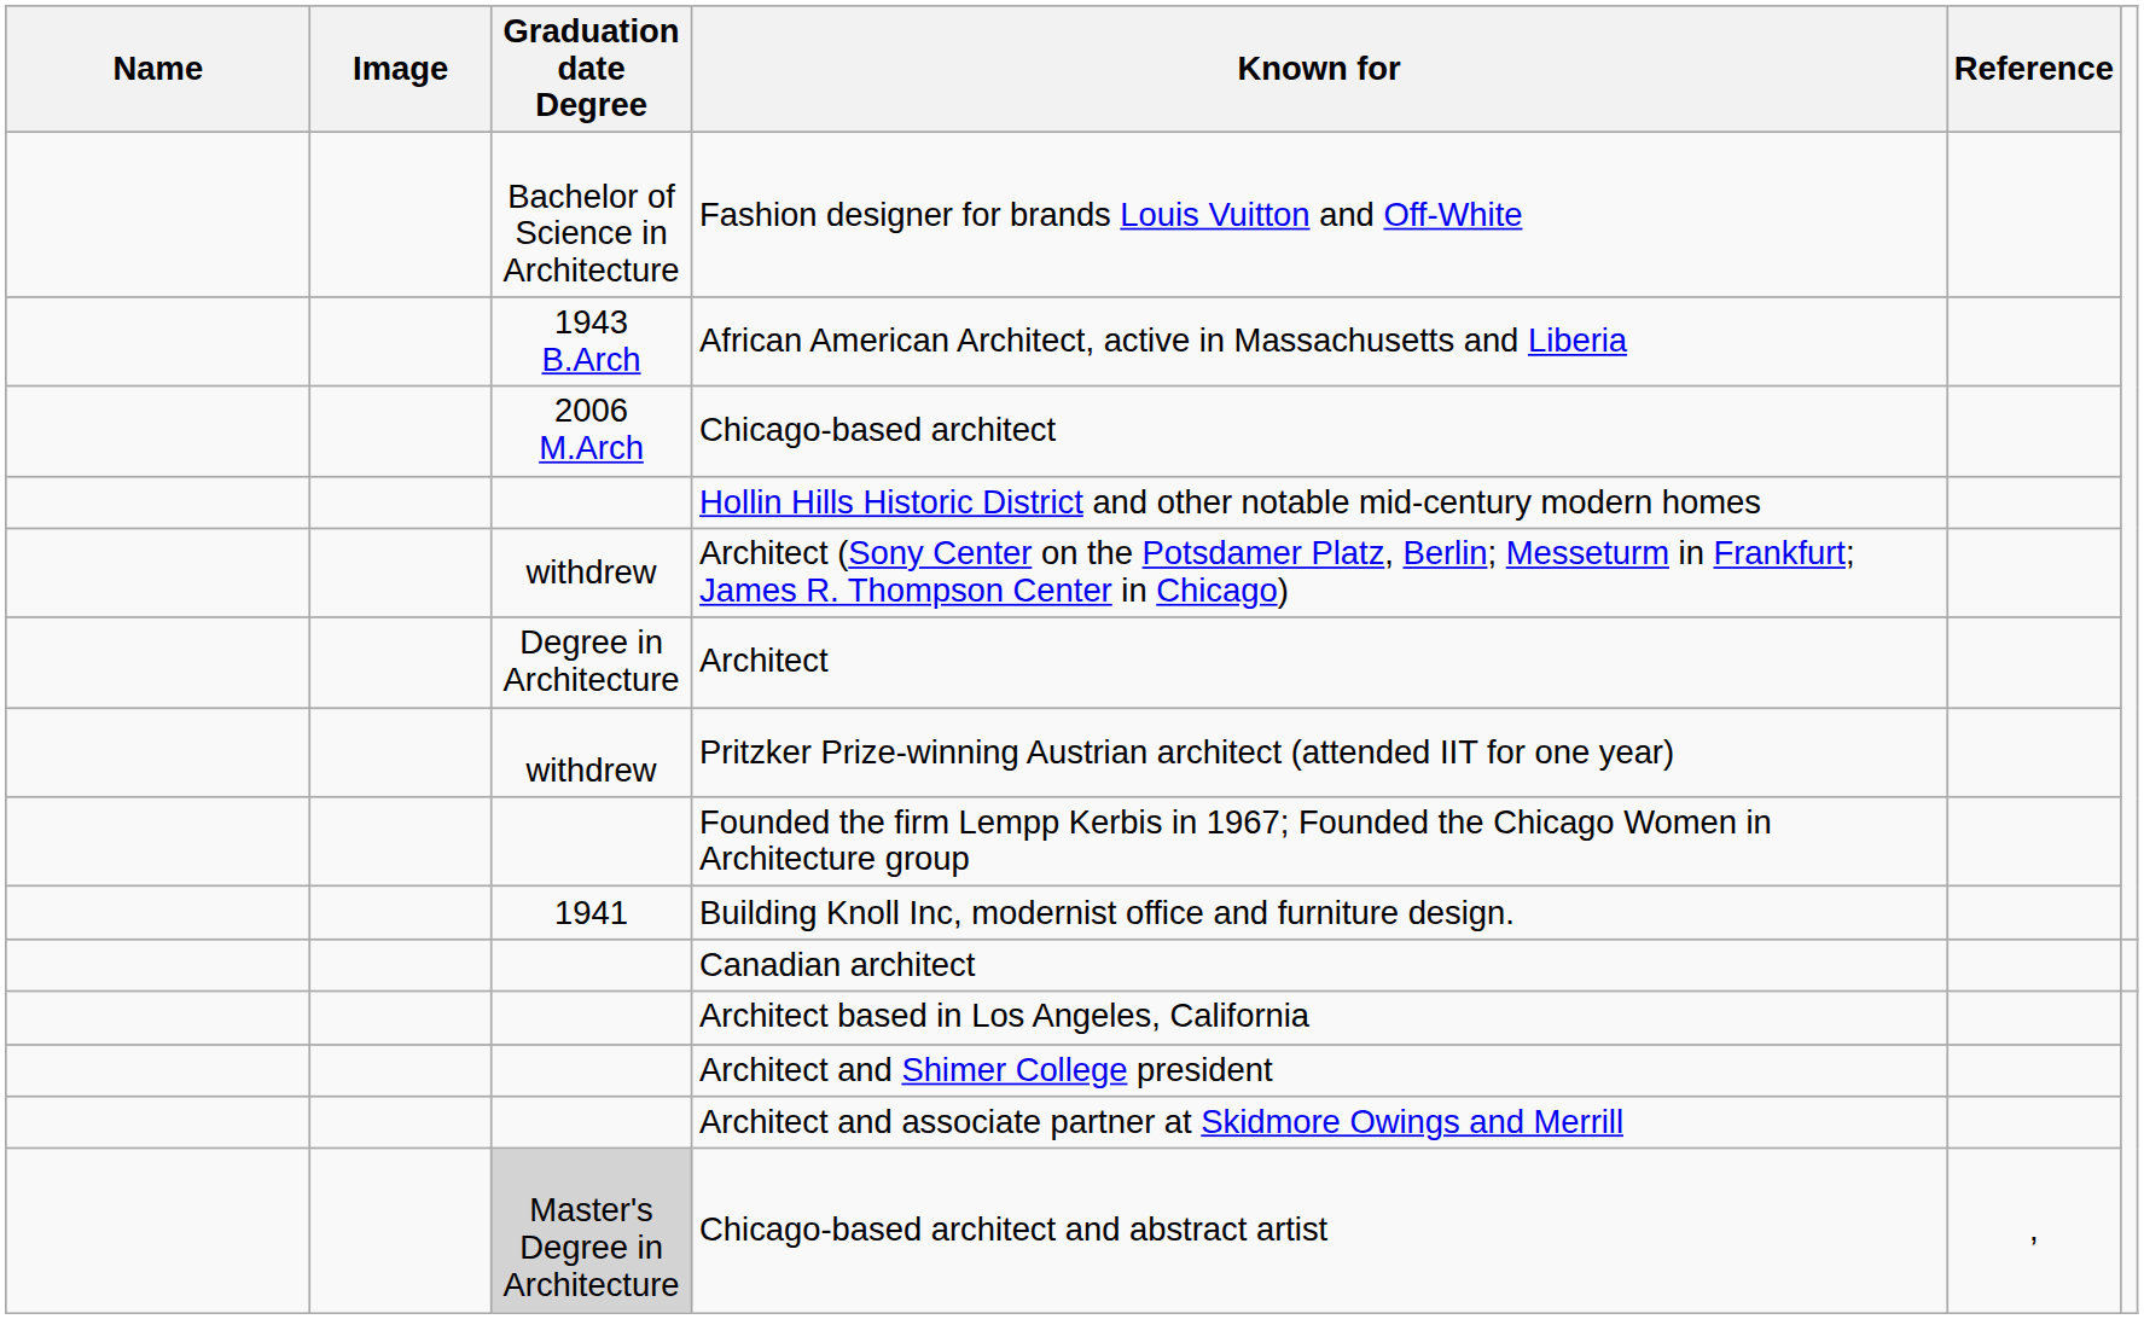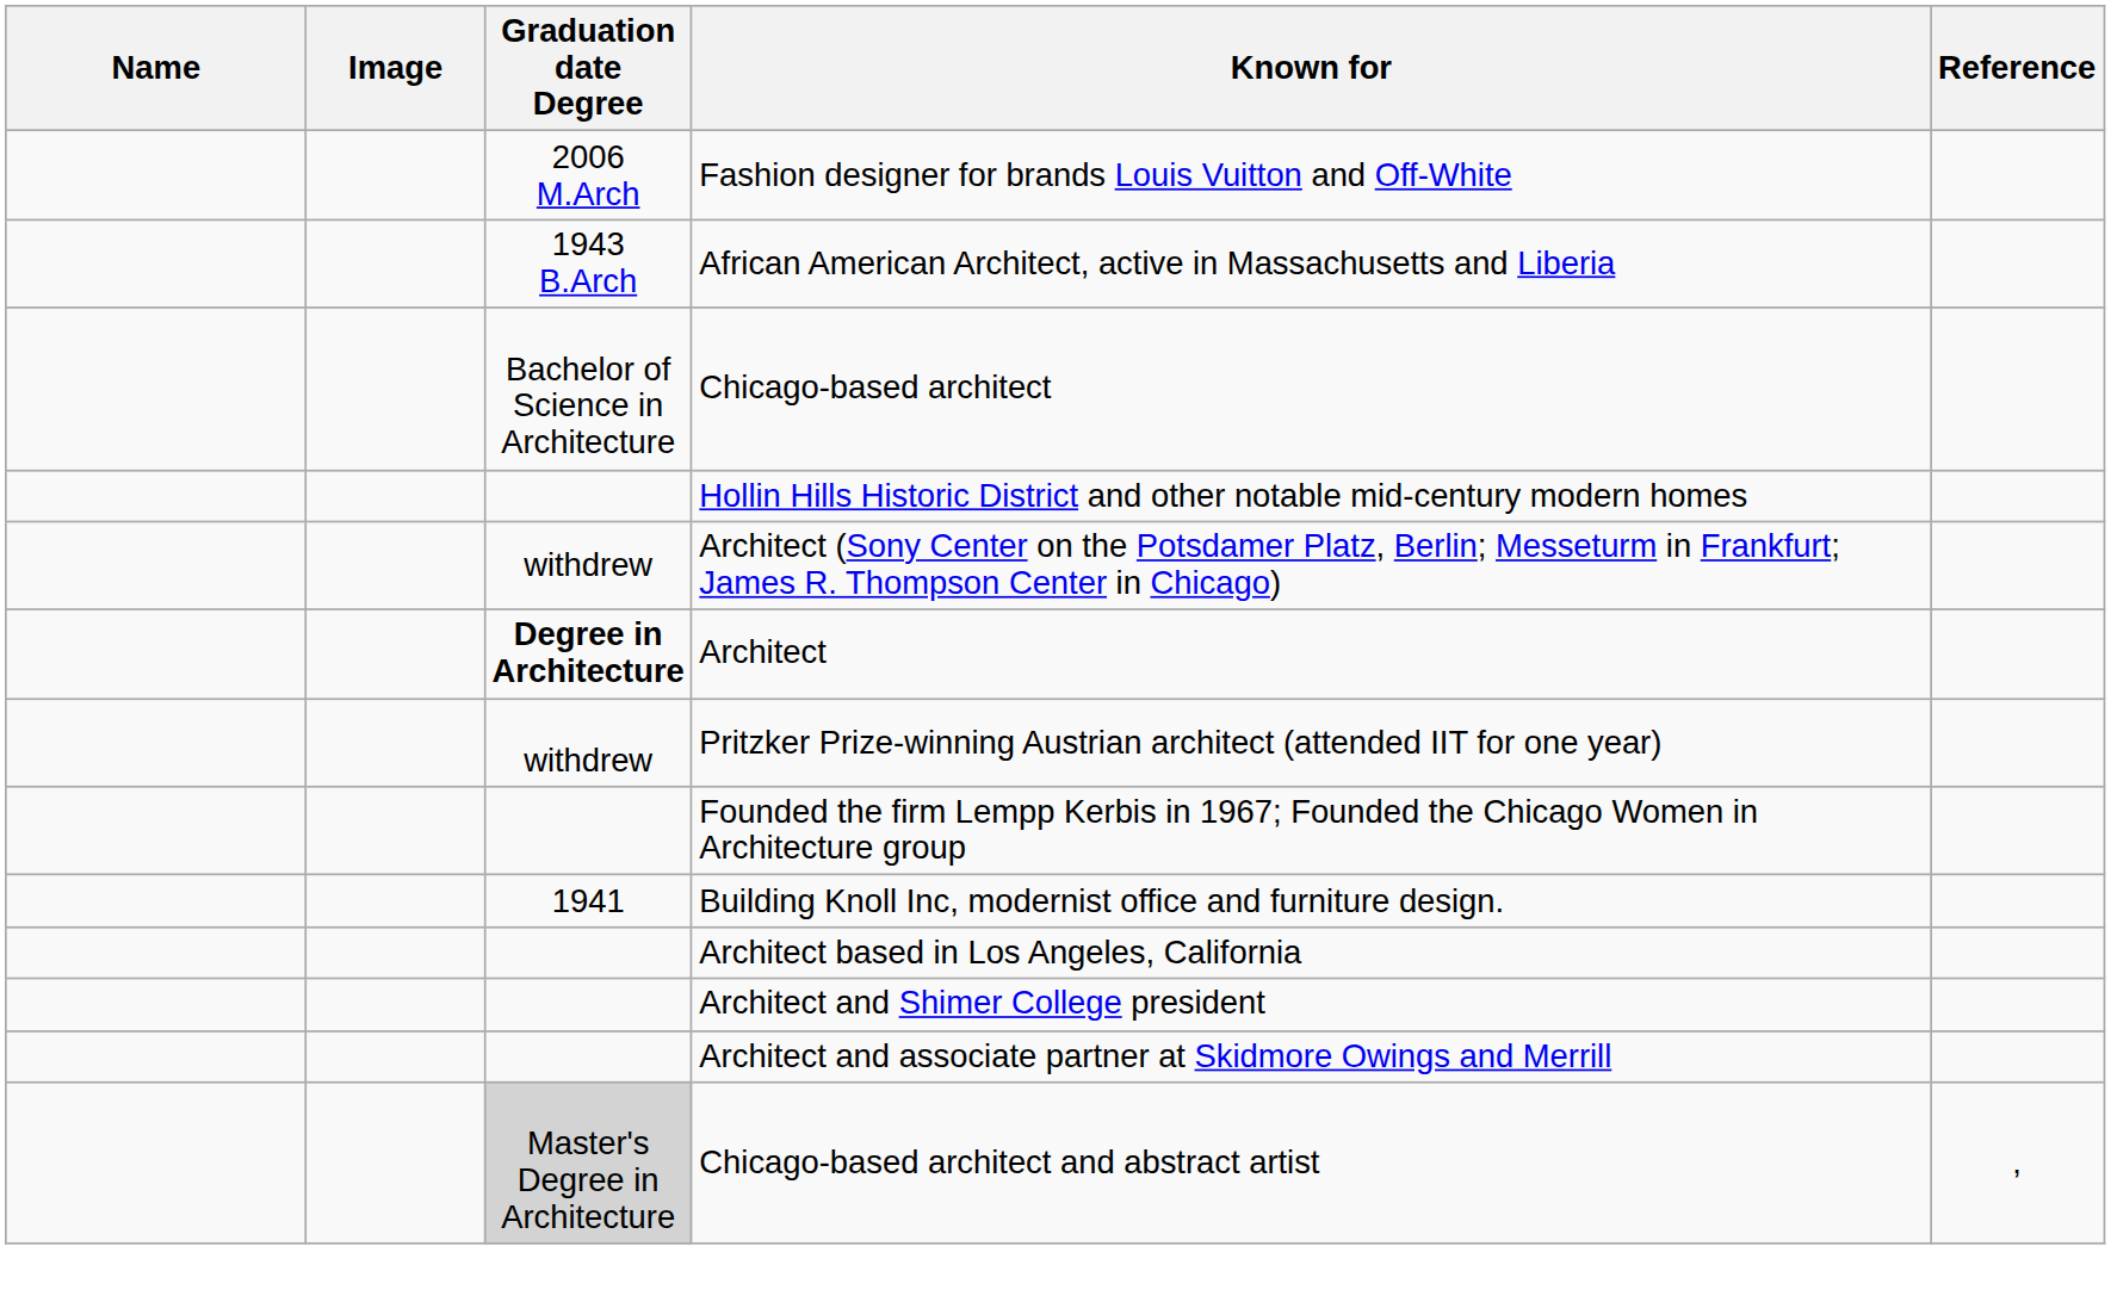 <table class="wikitable sortable">
 <tr>
 <th scope="col" width="140">Name</th>
 <th scope="col" width="80" class="unsortable">Image</th>
 <th scope="col" width="90">Graduation date<br>Degree</th>
 <th scope="col" width="600" class="unsortable">Known for</th>
 <th scope="col" width="30" class="unsortable">Reference</th>
 </tr>
 <tr>
 <td></td>
 <td></td>
-<td align=center><br>Bachelor of Science in Architecture</td>
+<td align=center>2006<br><a href='#'>M.Arch</a></td>
 <td>Fashion designer for brands <a href='#'>Louis Vuitton</a> and <a href='#'>Off-White</a></td>
 <td></td>
 </tr>
 <tr>
 <td></td>
 <td></td>
 <td align=center>1943<br><a href='#'>B.Arch</a></td>
 <td>African American Architect, active in Massachusetts and <a href='#'>Liberia</a></td>
 <td align=center></td>
 </tr>
 <tr>
 <td></td>
 <td></td>
-<td align=center>2006<br><a href='#'>M.Arch</a></td>
+<td align=center><br>Bachelor of Science in Architecture</td>
 <td>Chicago-based architect</td>
 <td align="center"></td>
 </tr>
 <tr>
 <td> </td>
 <td></td>
 <td align=center><br></td>
 <td><a href='#'>Hollin Hills Historic District</a> and other notable mid-century modern homes</td>
 <td align="center"></td>
 </tr>
 <tr>
 <td></td>
 <td></td>
 <td align=center>withdrew</td>
 <td>Architect (<a href='#'>Sony Center</a> on the <a href='#'>Potsdamer Platz</a>, <a href='#'>Berlin</a>; <a href='#'>Messeturm</a> in <a href='#'>Frankfurt</a>; <a href='#'>James R. Thompson Center</a> in <a href='#'>Chicago</a>)</td>
 <td align="center"></td>
 </tr>
 <tr>
 <td></td>
 <td></td>
-<td align=center>Degree in Architecture</td>
+<td align=center><strong>Degree in Architecture</strong></td>
 <td>Architect</td>
 <td align="center"></td>
 </tr>
 <tr>
 <td></td>
 <td></td>
 <td align=center><br>withdrew</td>
 <td>Pritzker Prize-winning Austrian architect (attended IIT for one year)</td>
 <td align="center"></td>
 </tr>
 <tr>
 <td></td>
 <td></td>
 <td align=center></td>
 <td>Founded the firm Lempp Kerbis in 1967; Founded the Chicago Women in Architecture group</td>
 <td align="center"></td>
 </tr>
 <tr>
 <td></td>
 <td></td>
 <td align="center">1941</td>
 <td>Building Knoll Inc, modernist office and furniture design.</td>
-<td></td>
-</tr>
-<tr>
-<td> </td>
-<td></td>
-<td align=center></td>
-<td>Canadian architect</td>
-<td align="center"></td>
 <td></td>
 </tr>
 <tr>
 <td></td>
 <td></td>
 <td align=center></td>
 <td>Architect based in Los Angeles, California</td>
 <td align="center"></td>
 </tr>
 <tr>
 <td></td>
 <td></td>
 <td align=center></td>
 <td>Architect and <a href='#'>Shimer College</a> president</td>
 <td align="center"></td>
 </tr>
 <tr>
 <td></td>
 <td></td>
 <td align=center></td>
 <td>Architect and associate partner at <a href='#'>Skidmore Owings and Merrill</a></td>
 <td align="center"></td>
 </tr>
 <tr>
 <td></td>
 <td></td>
 <td align=center style="background: lightgrey;"><br> Master's Degree in Architecture</td>
 <td>Chicago-based architect and abstract artist</td>
 <td align="center">,</td>
 </tr>
 </table>
